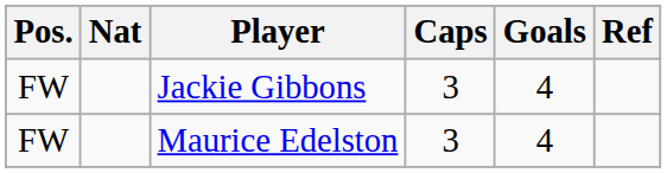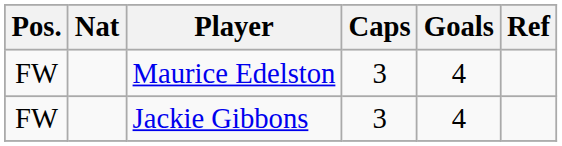 <table class="wikitable"  style="text-align:center; border:1px #aaa solid;">
 <tr>
 <th>Pos.</th>
 <th>Nat</th>
 <th>Player</th>
 <th>Caps</th>
 <th>Goals</th>
 <th>Ref</th>
 </tr>
 <tr>
 <td>FW</td>
 <td></td>
-<td style="text-align:left;"><a href='#'>Jackie Gibbons</a></td>
+<td style="text-align:left;"><a href='#'>Maurice Edelston</a></td>
 <td>3</td>
 <td>4</td>
 <td></td>
 </tr>
 <tr>
 <td>FW</td>
 <td></td>
-<td style="text-align:left;"><a href='#'>Maurice Edelston</a></td>
+<td style="text-align:left;"><a href='#'>Jackie Gibbons</a></td>
 <td>3</td>
 <td>4</td>
 <td></td>
 </tr>
 </table>
